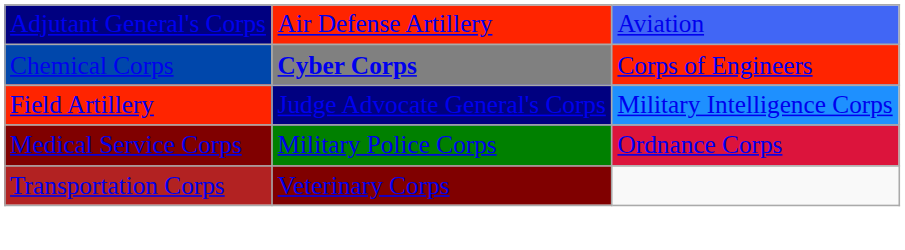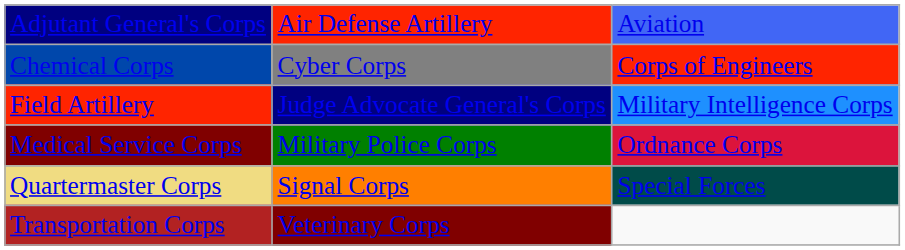 <table class="wikitable" style="margin-left: auto; margin-right: auto; float:center;">
 <tr>
 <td style="background:navy; color: white"> <a href='#'><span>Adjutant General's Corps</span></a></td>
 <td style="background:#ff2400; color: white"> <a href='#'><span>Air Defense Artillery</span></a></td>
 <td style="background:#4166f5; color: white"> <a href='#'><span>Aviation</span></a></td>
 </tr>
 <tr>
 <td style="background:#0047AB; color: white"> <a href='#'><span>Chemical Corps</span></a></td>
-<td style="background:gray;"><strong> <a href='#'><span>Cyber Corps</span></a></strong></td>
+<td style="background:gray;"> <a href='#'><span>Cyber Corps</span></a></td>
 <td style="background: #ff2400;"> <a href='#'><span>Corps of Engineers</span></a></td>
 </tr>
 <tr>
 <td style="background: #ff2400;"> <a href='#'><span>Field Artillery</span></a></td>
 <td style="background:navy;"> <a href='#'><span>Judge Advocate General's Corps</span></a></td>
 <td style="background:#1E90FF;"> <a href='#'><span>Military Intelligence Corps</span></a></td>
 </tr>
 <tr>
 <td style="background:maroon;"> <a href='#'><span>Medical Service Corps</span></a></td>
 <td style="background:green;"> <a href='#'><span>Military Police Corps</span></a></td>
 <td style="background:crimson;"> <a href='#'><span>Ordnance Corps</span></a></td>
 </tr>
 <tr>
+<td style="background:#F0DC82;"> <a href='#'>Quartermaster Corps</a></td>
+<td style="background:#FF7F00;"> <a href='#'><span>Signal Corps</span></a></td>
+<td style="background:#004B49;"> <a href='#'><span>Special Forces</span></a></td>
+</tr>
+<tr>
 <td style="background:Firebrick;"> <a href='#'><span>Transportation Corps</span></a></td>
 <td style="background:maroon;"> <a href='#'><span>Veterinary Corps</span></a></td>
 </tr>
 </table>
